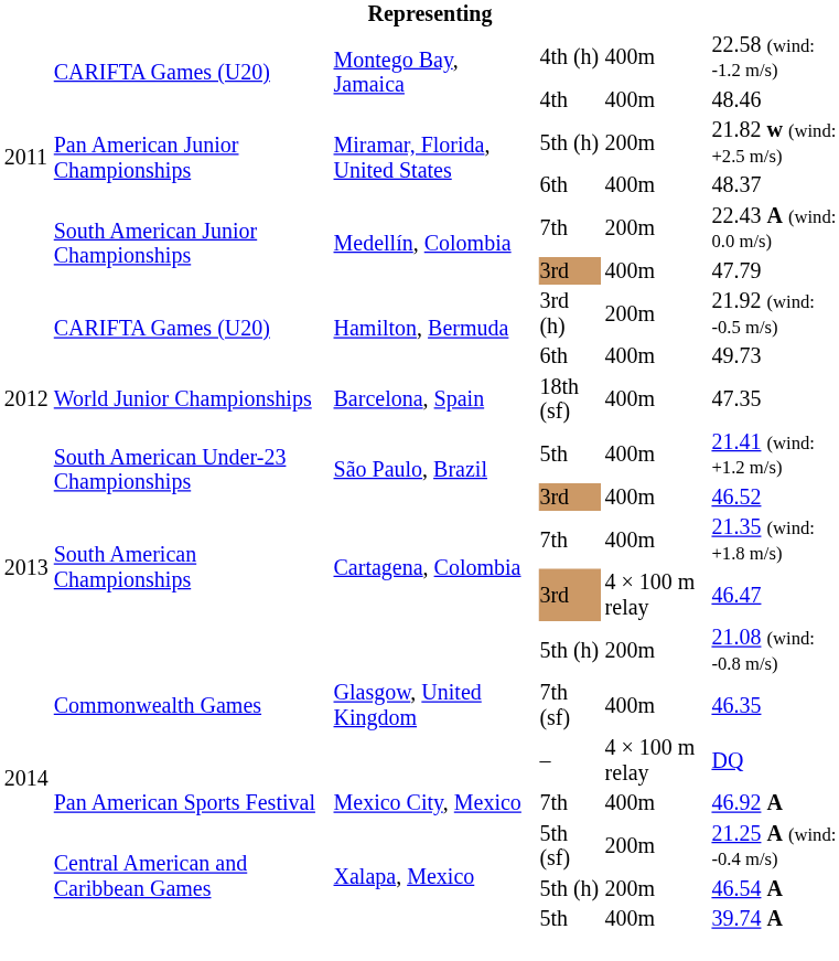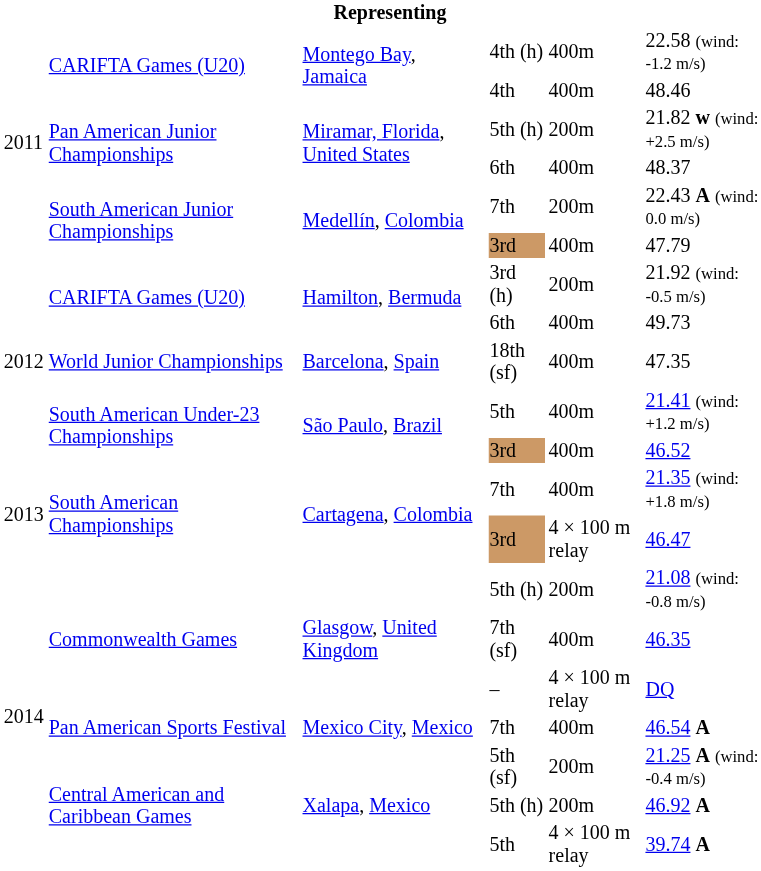 <table>
 <tr>
 <th colspan="6">Representing </th>
 </tr>
 <tr>
 <td rowspan=6>2011</td>
 <td rowspan=2><a href='#'>CARIFTA Games (U20)</a></td>
 <td rowspan=2><a href='#'>Montego Bay</a>, <a href='#'>Jamaica</a></td>
 <td>4th (h)</td>
 <td>400m</td>
 <td>22.58 <small>(wind: -1.2 m/s)</small></td>
 </tr>
 <tr>
 <td>4th</td>
 <td>400m</td>
 <td>48.46</td>
 </tr>
 <tr>
 <td rowspan=2><a href='#'>Pan American Junior Championships</a></td>
 <td rowspan=2><a href='#'>Miramar, Florida</a>, <a href='#'>United States</a></td>
 <td>5th (h)</td>
 <td>200m</td>
 <td>21.82 <strong>w</strong> <small>(wind: +2.5 m/s)</small></td>
 </tr>
 <tr>
 <td>6th</td>
 <td>400m</td>
 <td>48.37</td>
 </tr>
 <tr>
 <td rowspan=2><a href='#'>South American Junior Championships</a></td>
 <td rowspan=2><a href='#'>Medellín</a>, <a href='#'>Colombia</a></td>
 <td>7th</td>
 <td>200m</td>
 <td>22.43 <strong>A</strong> <small>(wind: 0.0 m/s)</small></td>
 </tr>
 <tr>
 <td bgcolor="cc9966">3rd</td>
 <td>400m</td>
 <td>47.79</td>
 </tr>
 <tr>
 <td rowspan=5>2012</td>
 <td rowspan=2><a href='#'>CARIFTA Games (U20)</a></td>
 <td rowspan=2><a href='#'>Hamilton</a>, <a href='#'>Bermuda</a></td>
 <td>3rd (h)</td>
 <td>200m</td>
 <td>21.92 <small>(wind: -0.5 m/s)</small></td>
 </tr>
 <tr>
 <td>6th</td>
 <td>400m</td>
 <td>49.73</td>
 </tr>
 <tr>
 <td><a href='#'>World Junior Championships</a></td>
 <td><a href='#'>Barcelona</a>, <a href='#'>Spain</a></td>
 <td>18th (sf)</td>
 <td>400m</td>
 <td>47.35</td>
 </tr>
 <tr>
 <td rowspan=2><a href='#'>South American Under-23 Championships</a></td>
 <td rowspan=2><a href='#'>São Paulo</a>, <a href='#'>Brazil</a></td>
 <td>5th</td>
 <td>400m</td>
 <td><a href='#'>21.41</a> <small>(wind: +1.2 m/s)</small></td>
 </tr>
 <tr>
 <td bgcolor="cc9966">3rd</td>
 <td>400m</td>
 <td><a href='#'>46.52</a></td>
 </tr>
 <tr>
 <td rowspan=2>2013</td>
 <td rowspan=2><a href='#'>South American Championships</a></td>
 <td rowspan=2><a href='#'>Cartagena</a>, <a href='#'>Colombia</a></td>
 <td>7th</td>
 <td>400m</td>
 <td><a href='#'>21.35</a> <small>(wind: +1.8 m/s)</small></td>
 </tr>
 <tr>
 <td bgcolor="cc9966">3rd</td>
 <td>4 × 100 m relay</td>
 <td><a href='#'>46.47</a></td>
 </tr>
 <tr>
 <td rowspan=7>2014</td>
 <td rowspan=3><a href='#'>Commonwealth Games</a></td>
 <td rowspan=3><a href='#'>Glasgow</a>, <a href='#'>United Kingdom</a></td>
 <td>5th (h)</td>
 <td>200m</td>
 <td><a href='#'>21.08</a> <small>(wind: -0.8 m/s)</small></td>
 </tr>
 <tr>
 <td>7th (sf)</td>
 <td>400m</td>
 <td><a href='#'>46.35</a></td>
 </tr>
 <tr>
 <td>–</td>
 <td>4 × 100 m relay</td>
 <td><a href='#'>DQ</a></td>
 </tr>
 <tr>
 <td><a href='#'>Pan American Sports Festival</a></td>
 <td><a href='#'>Mexico City</a>, <a href='#'>Mexico</a></td>
 <td>7th</td>
 <td>400m</td>
-<td><a href='#'>46.92</a> <strong>A</strong></td>
+<td><a href='#'>46.54</a> <strong>A</strong></td>
 </tr>
 <tr>
 <td rowspan=3><a href='#'>Central American and Caribbean Games</a></td>
 <td rowspan=3><a href='#'>Xalapa</a>, <a href='#'>Mexico</a></td>
 <td>5th (sf)</td>
 <td>200m</td>
 <td><a href='#'>21.25</a>  <strong>A</strong> <small>(wind: -0.4 m/s)</small></td>
 </tr>
 <tr>
 <td>5th (h)</td>
 <td>200m</td>
-<td><a href='#'>46.54</a> <strong>A</strong></td>
+<td><a href='#'>46.92</a> <strong>A</strong></td>
 </tr>
 <tr>
 <td>5th</td>
-<td>400m</td>
+<td>4 × 100 m relay</td>
 <td><a href='#'>39.74</a> <strong>A</strong></td>
 </tr>
 </table>
